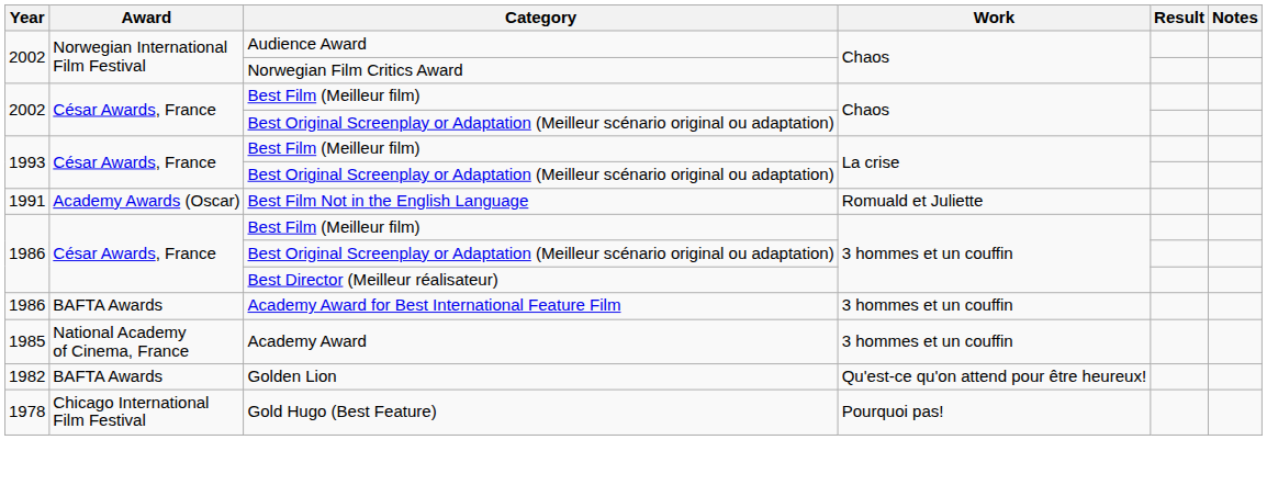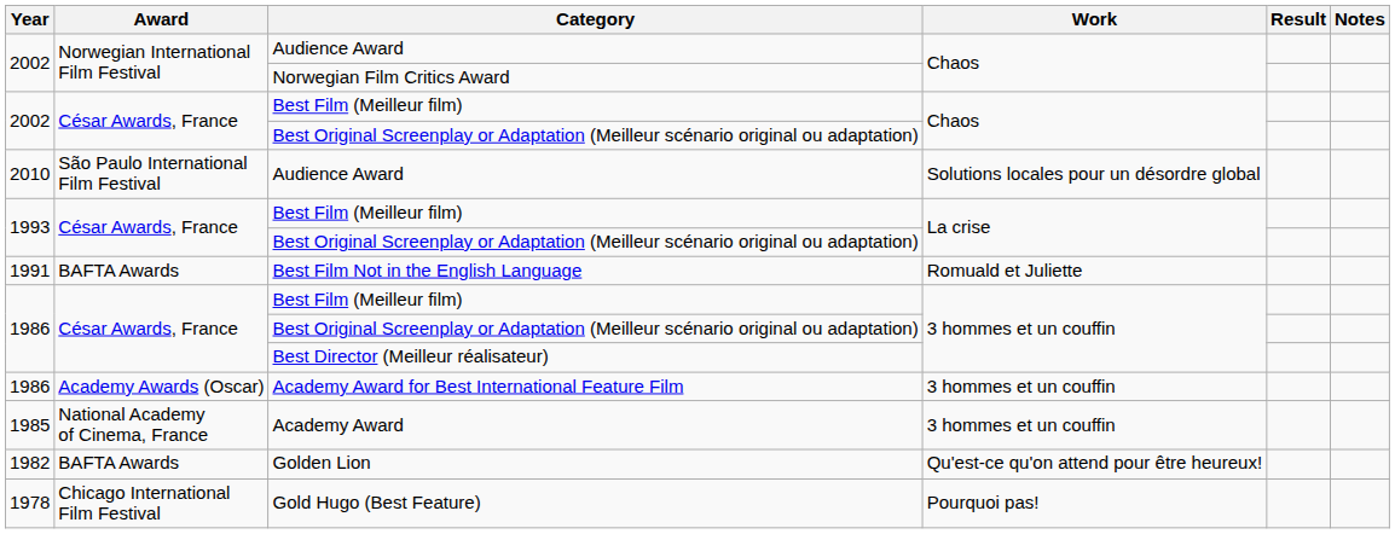 <table class="wikitable">
 <tr>
 <th>Year</th>
 <th>Award</th>
 <th>Category</th>
 <th>Work</th>
 <th>Result</th>
 <th>Notes</th>
 </tr>
 <tr>
 <td rowspan="2">2002</td>
 <td rowspan="2">Norwegian International<br>Film Festival</td>
 <td>Audience Award</td>
 <td rowspan="2">Chaos</td>
 <td></td>
 <td></td>
 </tr>
 <tr>
 <td>Norwegian Film Critics Award</td>
 <td></td>
 <td></td>
 </tr>
 <tr>
 <td rowspan="2">2002</td>
 <td rowspan="2"><a href='#'>César Awards</a>, France</td>
 <td><a href='#'>Best Film</a> (Meilleur film)</td>
 <td rowspan="2">Chaos</td>
 <td></td>
 <td></td>
 </tr>
 <tr>
 <td><a href='#'>Best Original Screenplay or Adaptation</a> (Meilleur scénario original ou adaptation)</td>
 <td></td>
 <td></td>
 </tr>
 <tr>
+<td>2010</td>
+<td>São Paulo International<br>Film Festival</td>
+<td>Audience Award</td>
+<td>Solutions locales pour un désordre global</td>
+<td></td>
+<td></td>
+</tr>
+<tr>
 <td rowspan="2">1993</td>
 <td rowspan="2"><a href='#'>César Awards</a>, France</td>
 <td><a href='#'>Best Film</a> (Meilleur film)</td>
 <td rowspan="2">La crise</td>
 <td></td>
 <td></td>
 </tr>
 <tr>
 <td><a href='#'>Best Original Screenplay or Adaptation</a> (Meilleur scénario original ou adaptation)</td>
 <td></td>
 <td></td>
 </tr>
 <tr>
 <td>1991</td>
-<td><a href='#'>Academy Awards</a> (Oscar)</td>
+<td>BAFTA Awards</td>
 <td><a href='#'>Best Film Not in the English Language</a></td>
 <td>Romuald et Juliette</td>
 <td></td>
 <td></td>
 </tr>
 <tr>
 <td rowspan="3">1986</td>
 <td rowspan="3"><a href='#'>César Awards</a>, France</td>
 <td><a href='#'>Best Film</a> (Meilleur film)</td>
 <td rowspan="3">3 hommes et un couffin</td>
 <td></td>
 <td></td>
 </tr>
 <tr>
 <td><a href='#'>Best Original Screenplay or Adaptation</a> (Meilleur scénario original ou adaptation)</td>
 <td></td>
 <td></td>
 </tr>
 <tr>
 <td><a href='#'>Best Director</a> (Meilleur réalisateur)</td>
 <td></td>
 <td></td>
 </tr>
 <tr>
 <td>1986</td>
-<td>BAFTA Awards</td>
+<td><a href='#'>Academy Awards</a> (Oscar)</td>
 <td><a href='#'>Academy Award for Best International Feature Film</a></td>
 <td>3 hommes et un couffin</td>
 <td></td>
 <td></td>
 </tr>
 <tr>
 <td>1985</td>
 <td>National Academy<br>of Cinema, France</td>
 <td>Academy Award</td>
 <td>3 hommes et un couffin</td>
 <td></td>
 <td></td>
 </tr>
 <tr>
 <td>1982</td>
 <td>BAFTA Awards</td>
 <td>Golden Lion</td>
 <td>Qu'est-ce qu'on attend pour être heureux!</td>
 <td></td>
 <td></td>
 </tr>
 <tr>
 <td>1978</td>
 <td>Chicago International<br>Film Festival</td>
 <td>Gold Hugo (Best Feature)</td>
 <td>Pourquoi pas!</td>
 <td></td>
 <td></td>
 </tr>
 </table>
